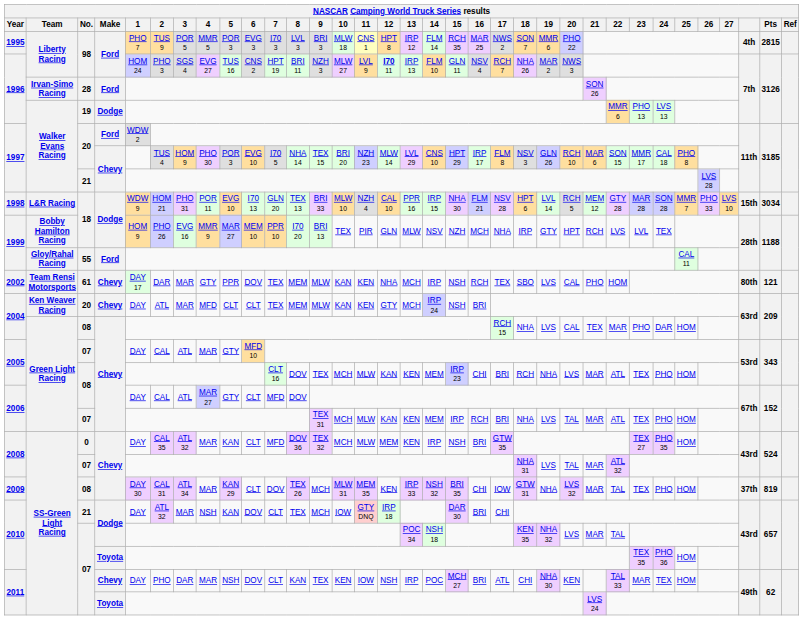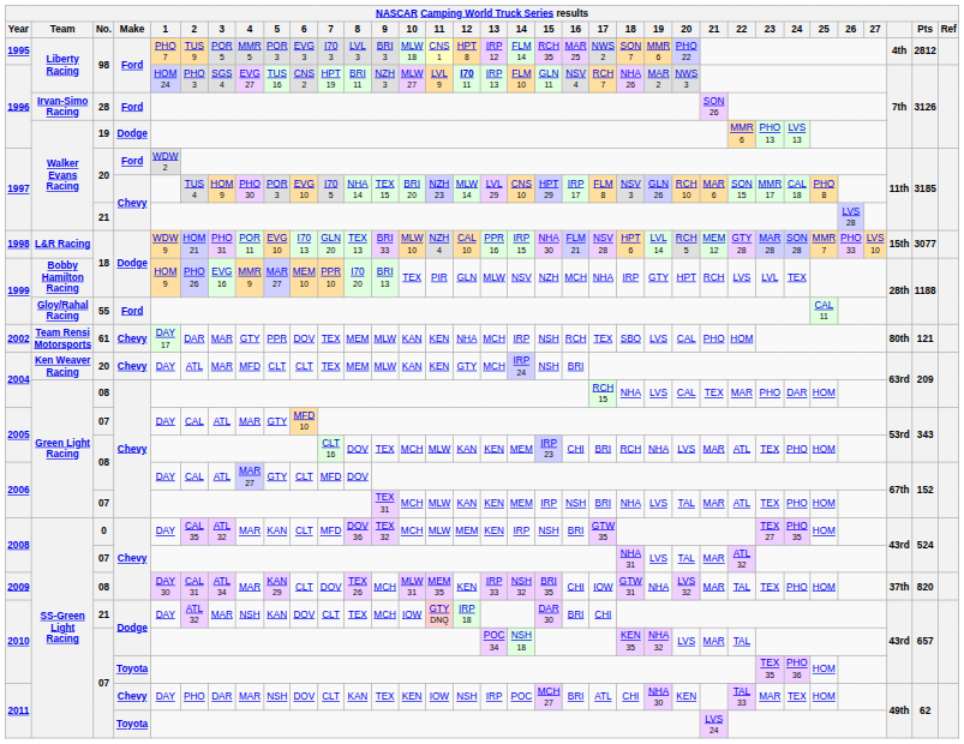 <table class="wikitable" style="text-align:center; font-size:75%">
 <tr>
 <th colspan=45><a href='#'>NASCAR</a> <a href='#'>Camping World Truck Series</a> results</th>
 </tr>
 <tr>
 <th>Year</th>
 <th>Team</th>
 <th>No.</th>
 <th>Make</th>
 <th>1</th>
 <th>2</th>
 <th>3</th>
 <th>4</th>
 <th>5</th>
 <th>6</th>
 <th>7</th>
 <th>8</th>
 <th>9</th>
 <th>10</th>
 <th>11</th>
 <th>12</th>
 <th>13</th>
 <th>14</th>
 <th>15</th>
 <th>16</th>
 <th>17</th>
 <th>18</th>
 <th>19</th>
 <th>20</th>
 <th>21</th>
 <th>22</th>
 <th>23</th>
 <th>24</th>
 <th>25</th>
 <th>26</th>
 <th>27</th>
 <th></th>
 <th>Pts</th>
 <th>Ref</th>
 </tr>
 <tr>
 <th><a href='#'>1995</a></th>
 <th rowspan=2><a href='#'>Liberty Racing</a></th>
 <th rowspan=2>98</th>
 <th rowspan=2><a href='#'>Ford</a></th>
 <td style="background:#FFDF9F;"><a href='#'>PHO</a><br><small>7</small></td>
 <td style="background:#FFDF9F;"><a href='#'>TUS</a><br><small>9</small></td>
 <td style="background:#DFDFDF;"><a href='#'>POR</a><br><small>5</small></td>
 <td style="background:#DFDFDF;"><a href='#'>MMR</a><br><small>5</small></td>
 <td style="background:#DFDFDF;"><a href='#'>POR</a><br><small>3</small></td>
 <td style="background:#DFDFDF;"><a href='#'>EVG</a><br><small>3</small></td>
 <td style="background:#DFDFDF;"><a href='#'>I70</a><br><small>3</small></td>
 <td style="background:#DFDFDF;"><a href='#'>LVL</a><br><small>3</small></td>
 <td style="background:#DFDFDF;"><a href='#'>BRI</a><br><small>3</small></td>
 <td style="background:#DFFFDF;"><a href='#'>MLW</a><br><small>18</small></td>
 <td style="background:#FFFFBF;"><a href='#'>CNS</a><br><small>1</small></td>
 <td style="background:#FFDF9F;"><a href='#'>HPT</a><br><small>8</small></td>
 <td style="background:#EFCFFF;"><a href='#'>IRP</a><br><small>12</small></td>
 <td style="background:#DFFFDF;"><a href='#'>FLM</a><br><small>14</small></td>
 <td style="background:#EFCFFF;"><a href='#'>RCH</a><br><small>35</small></td>
 <td style="background:#EFCFFF;"><a href='#'>MAR</a><br><small>25</small></td>
 <td style="background:#DFDFDF;"><a href='#'>NWS</a><br><small>2</small></td>
 <td style="background:#FFDF9F;"><a href='#'>SON</a> <br><small>7</small></td>
 <td style="background:#FFDF9F;"><a href='#'>MMR</a><br><small>6</small></td>
 <td style="background:#CFCFFF;"><a href='#'>PHO</a><br><small>22</small></td>
 <td colspan=7></td>
 <th>4th</th>
-<th>2815</th>
+<th>2812</th>
 <th></th>
 </tr>
 <tr>
 <th rowspan=3><a href='#'>1996</a></th>
 <td style="background:#CFCFFF;"><a href='#'>HOM</a><br><small>24</small></td>
 <td style="background:#DFDFDF;"><a href='#'>PHO</a><br><small>3</small></td>
 <td style="background:#DFDFDF;"><a href='#'>SGS</a><br><small>4</small></td>
 <td style="background:#EFCFFF;"><a href='#'>EVG</a><br><small>27</small></td>
 <td style="background:#DFFFDF;"><a href='#'>TUS</a><br><small>16</small></td>
 <td style="background:#DFDFDF;"><a href='#'>CNS</a><br><small>2</small></td>
 <td style="background:#DFFFDF;"><a href='#'>HPT</a><br><small>19</small></td>
 <td style="background:#DFFFDF;"><a href='#'>BRI</a><br><small>11</small></td>
 <td style="background:#DFDFDF;"><a href='#'>NZH</a><br><small>3</small></td>
 <td style="background:#EFCFFF;"><a href='#'>MLW</a><br><small>27</small></td>
 <td style="background:#FFDF9F;"><a href='#'>LVL</a><br><small>9</small></td>
 <td style="background:#DFFFDF;"><strong><a href='#'>I70</a></strong><br><small>11</small></td>
 <td style="background:#DFFFDF;"><a href='#'>IRP</a><br><small>13</small></td>
 <td style="background:#FFDF9F;"><a href='#'>FLM</a><br><small>10</small></td>
 <td style="background:#DFFFDF;"><a href='#'>GLN</a><br><small>11</small></td>
 <td style="background:#DFDFDF;"><a href='#'>NSV</a><br><small>4</small></td>
 <td style="background:#FFDF9F;"><a href='#'>RCH</a><br><small>7</small></td>
 <td style="background:#EFCFFF;"><a href='#'>NHA</a><br><small>26</small></td>
 <td style="background:#DFDFDF;"><a href='#'>MAR</a><br><small>2</small></td>
 <td style="background:#DFDFDF;"><a href='#'>NWS</a><br><small>3</small></td>
 <td colspan=7></td>
 <th rowspan=3>7th</th>
 <th rowspan=3>3126</th>
 <th rowspan=3></th>
 </tr>
 <tr>
 <th><a href='#'>Irvan-Simo Racing</a></th>
 <th>28</th>
 <th><a href='#'>Ford</a></th>
 <td colspan=20></td>
 <td style="background:#EFCFFF;"><a href='#'>SON</a><br><small>26</small></td>
 <td colspan=6></td>
 </tr>
 <tr>
 <th rowspan=4><a href='#'>Walker Evans Racing</a></th>
 <th>19</th>
 <th><a href='#'>Dodge</a></th>
 <td colspan=21></td>
 <td style="background:#FFDF9F;"><a href='#'>MMR</a><br><small>6</small></td>
 <td style="background:#DFFFDF;"><a href='#'>PHO</a><br><small>13</small></td>
 <td style="background:#DFFFDF;"><a href='#'>LVS</a><br><small>13</small></td>
 <td colspan=3></td>
 </tr>
 <tr>
 <th rowspan=3><a href='#'>1997</a></th>
 <th rowspan=2>20</th>
 <th><a href='#'>Ford</a></th>
 <td style="background:#DFDFDF;"><a href='#'>WDW</a><br><small>2</small></td>
 <td colspan=26></td>
 <th rowspan=3>11th</th>
 <th rowspan=3>3185</th>
 <th rowspan=3></th>
 </tr>
 <tr>
 <th rowspan=2><a href='#'>Chevy</a></th>
 <td></td>
 <td style="background:#DFDFDF;"><a href='#'>TUS</a><br><small>4</small></td>
 <td style="background:#FFDF9F;"><a href='#'>HOM</a><br><small>9</small></td>
 <td style="background:#EFCFFF;"><a href='#'>PHO</a><br><small>30</small></td>
 <td style="background:#DFDFDF;"><a href='#'>POR</a><br><small>3</small></td>
 <td style="background:#FFDF9F;"><a href='#'>EVG</a><br><small>10</small></td>
 <td style="background:#DFDFDF;"><a href='#'>I70</a><br><small>5</small></td>
 <td style="background:#DFFFDF;"><a href='#'>NHA</a><br><small>14</small></td>
 <td style="background:#DFFFDF;"><a href='#'>TEX</a><br><small>15</small></td>
 <td style="background:#DFFFDF;"><a href='#'>BRI</a><br><small>20</small></td>
 <td style="background:#CFCFFF;"><a href='#'>NZH</a><br><small>23</small></td>
 <td style="background:#DFFFDF;"><a href='#'>MLW</a><br><small>14</small></td>
 <td style="background:#EFCFFF;"><a href='#'>LVL</a><br><small>29</small></td>
 <td style="background:#FFDF9F;"><a href='#'>CNS</a><br><small>10</small></td>
 <td style="background:#CFCFFF;"><a href='#'>HPT</a><br><small>29</small></td>
 <td style="background:#DFFFDF;"><a href='#'>IRP</a><br><small>17</small></td>
 <td style="background:#FFDF9F;"><a href='#'>FLM</a><br><small>8</small></td>
 <td style="background:#DFDFDF;"><a href='#'>NSV</a><br><small>3</small></td>
 <td style="background:#CFCFFF;"><a href='#'>GLN</a><br><small>26</small></td>
 <td style="background:#FFDF9F;"><a href='#'>RCH</a><br><small>10</small></td>
 <td style="background:#FFDF9F;"><a href='#'>MAR</a><br><small>6</small></td>
 <td style="background:#DFFFDF;"><a href='#'>SON</a><br><small>15</small></td>
 <td style="background:#DFFFDF;"><a href='#'>MMR</a><br><small>17</small></td>
 <td style="background:#DFFFDF;"><a href='#'>CAL</a><br><small>18</small></td>
 <td style="background:#FFDF9F;"><a href='#'>PHO</a><br><small>8</small></td>
 <td colspan=2></td>
 </tr>
 <tr>
 <th>21</th>
 <td colspan=25></td>
 <td style="background:#CFCFFF;"><a href='#'>LVS</a><br><small>28</small></td>
 <td></td>
 </tr>
 <tr>
 <th><a href='#'>1998</a></th>
 <th><a href='#'>L&R Racing</a></th>
 <th rowspan=2>18</th>
 <th rowspan=2><a href='#'>Dodge</a></th>
 <td style="background:#FFDF9F;"><a href='#'>WDW</a><br><small>9</small></td>
 <td style="background:#CFCFFF;"><a href='#'>HOM</a><br><small>21</small></td>
 <td style="background:#EFCFFF;"><a href='#'>PHO</a><br><small>31</small></td>
 <td style="background:#DFFFDF;"><a href='#'>POR</a><br><small>11</small></td>
 <td style="background:#FFDF9F;"><a href='#'>EVG</a><br><small>10</small></td>
 <td style="background:#DFFFDF;"><a href='#'>I70</a><br><small>13</small></td>
 <td style="background:#DFFFDF;"><a href='#'>GLN</a><br><small>20</small></td>
 <td style="background:#DFFFDF;"><a href='#'>TEX</a><br><small>13</small></td>
 <td style="background:#EFCFFF;"><a href='#'>BRI</a><br><small>33</small></td>
 <td style="background:#FFDF9F;"><a href='#'>MLW</a><br><small>10</small></td>
 <td style="background:#DFDFDF;"><a href='#'>NZH</a><br><small>4</small></td>
 <td style="background:#FFDF9F;"><a href='#'>CAL</a><br><small>10</small></td>
 <td style="background:#DFFFDF;"><a href='#'>PPR</a><br><small>16</small></td>
 <td style="background:#DFFFDF;"><a href='#'>IRP</a><br><small>15</small></td>
 <td style="background:#EFCFFF;"><a href='#'>NHA</a><br><small>30</small></td>
 <td style="background:#CFCFFF;"><a href='#'>FLM</a><br><small>21</small></td>
 <td style="background:#EFCFFF;"><a href='#'>NSV</a><br><small>28</small></td>
 <td style="background:#FFDF9F;"><a href='#'>HPT</a><br><small>6</small></td>
 <td style="background:#DFFFDF;"><a href='#'>LVL</a><br><small>14</small></td>
 <td style="background:#DFDFDF;"><a href='#'>RCH</a><br><small>5</small></td>
 <td style="background:#DFFFDF;"><a href='#'>MEM</a><br><small>12</small></td>
 <td style="background:#EFCFFF;"><a href='#'>GTY</a><br><small>28</small></td>
 <td style="background:#CFCFFF;"><a href='#'>MAR</a><br><small>28</small></td>
 <td style="background:#CFCFFF;"><a href='#'>SON</a><br><small>28</small></td>
 <td style="background:#FFDF9F;"><a href='#'>MMR</a><br><small>7</small></td>
 <td style="background:#EFCFFF;"><a href='#'>PHO</a><br><small>33</small></td>
 <td style="background:#FFDF9F;"><a href='#'>LVS</a><br><small>10</small></td>
 <th>15th</th>
-<th>3034</th>
+<th>3077</th>
 <th></th>
 </tr>
 <tr>
 <th rowspan=2><a href='#'>1999</a></th>
 <th><a href='#'>Bobby Hamilton Racing</a></th>
 <td style="background:#FFDF9F;"><a href='#'>HOM</a><br><small>9</small></td>
 <td style="background:#CFCFFF;"><a href='#'>PHO</a><br><small>26</small></td>
 <td style="background:#DFFFDF;"><a href='#'>EVG</a><br><small>16</small></td>
 <td style="background:#FFDF9F;"><a href='#'>MMR</a><br><small>9</small></td>
 <td style="background:#CFCFFF;"><a href='#'>MAR</a><br><small>27</small></td>
 <td style="background:#FFDF9F;"><a href='#'>MEM</a><br><small>10</small></td>
 <td style="background:#FFDF9F;"><a href='#'>PPR</a><br><small>10</small></td>
 <td style="background:#DFFFDF;"><a href='#'>I70</a><br><small>20</small></td>
 <td style="background:#DFFFDF;"><a href='#'>BRI</a><br><small>13</small></td>
 <td><a href='#'>TEX</a></td>
 <td><a href='#'>PIR</a></td>
 <td><a href='#'>GLN</a></td>
 <td><a href='#'>MLW</a></td>
 <td><a href='#'>NSV</a></td>
 <td><a href='#'>NZH</a></td>
 <td><a href='#'>MCH</a></td>
 <td><a href='#'>NHA</a></td>
 <td><a href='#'>IRP</a></td>
 <td><a href='#'>GTY</a></td>
 <td><a href='#'>HPT</a></td>
 <td><a href='#'>RCH</a></td>
 <td><a href='#'>LVS</a></td>
 <td><a href='#'>LVL</a></td>
 <td><a href='#'>TEX</a></td>
 <td colspan=3></td>
 <th rowspan=2>28th</th>
 <th rowspan=2>1188</th>
 <th rowspan=2></th>
 </tr>
 <tr>
 <th><a href='#'>Gloy/Rahal Racing</a></th>
 <th>55</th>
 <th><a href='#'>Ford</a></th>
 <td colspan=24></td>
 <td style="background:#DFFFDF;"><a href='#'>CAL</a><br><small>11</small></td>
 <td colspan=2></td>
 </tr>
 <tr>
 <th><a href='#'>2002</a></th>
 <th><a href='#'>Team Rensi Motorsports</a></th>
 <th>61</th>
 <th><a href='#'>Chevy</a></th>
 <td style="background:#DFFFDF;"><a href='#'>DAY</a><br><small>17</small></td>
 <td><a href='#'>DAR</a></td>
 <td><a href='#'>MAR</a></td>
 <td><a href='#'>GTY</a></td>
 <td><a href='#'>PPR</a></td>
 <td><a href='#'>DOV</a></td>
 <td><a href='#'>TEX</a></td>
 <td><a href='#'>MEM</a></td>
 <td><a href='#'>MLW</a></td>
 <td><a href='#'>KAN</a></td>
 <td><a href='#'>KEN</a></td>
 <td><a href='#'>NHA</a></td>
 <td><a href='#'>MCH</a></td>
 <td><a href='#'>IRP</a></td>
 <td><a href='#'>NSH</a></td>
 <td><a href='#'>RCH</a></td>
 <td><a href='#'>TEX</a></td>
 <td><a href='#'>SBO</a></td>
 <td><a href='#'>LVS</a></td>
 <td><a href='#'>CAL</a></td>
 <td><a href='#'>PHO</a></td>
 <td><a href='#'>HOM</a></td>
 <td colspan=5></td>
 <th>80th</th>
 <th>121</th>
 <th></th>
 </tr>
 <tr>
 <th rowspan=2><a href='#'>2004</a></th>
 <th><a href='#'>Ken Weaver Racing</a></th>
 <th>20</th>
 <th><a href='#'>Chevy</a></th>
 <td><a href='#'>DAY</a></td>
 <td><a href='#'>ATL</a></td>
 <td><a href='#'>MAR</a></td>
 <td><a href='#'>MFD</a></td>
 <td><a href='#'>CLT</a></td>
 <td><a href='#'>CLT</a></td>
 <td><a href='#'>TEX</a></td>
 <td><a href='#'>MEM</a></td>
 <td><a href='#'>MLW</a></td>
 <td><a href='#'>KAN</a></td>
 <td><a href='#'>KEN</a></td>
 <td><a href='#'>GTY</a></td>
 <td><a href='#'>MCH</a></td>
 <td style="background:#CFCFFF;"><a href='#'>IRP</a><br><small>24</small></td>
 <td><a href='#'>NSH</a></td>
 <td><a href='#'>BRI</a></td>
 <td colspan=11></td>
 <th rowspan=2>63rd</th>
 <th rowspan=2>209</th>
 <th rowspan=2></th>
 </tr>
 <tr>
 <th rowspan=5><a href='#'>Green Light Racing</a></th>
 <th>08</th>
 <th rowspan=5><a href='#'>Chevy</a></th>
 <td colspan=16></td>
 <td style="background:#DFFFDF;"><a href='#'>RCH</a><br><small>15</small></td>
 <td><a href='#'>NHA</a></td>
 <td><a href='#'>LVS</a></td>
 <td><a href='#'>CAL</a></td>
 <td><a href='#'>TEX</a></td>
 <td><a href='#'>MAR</a></td>
 <td><a href='#'>PHO</a></td>
 <td><a href='#'>DAR</a></td>
 <td><a href='#'>HOM</a></td>
 <td colspan=2></td>
 </tr>
 <tr>
 <th rowspan=2><a href='#'>2005</a></th>
 <th>07</th>
 <td><a href='#'>DAY</a></td>
 <td><a href='#'>CAL</a></td>
 <td><a href='#'>ATL</a></td>
 <td><a href='#'>MAR</a></td>
 <td><a href='#'>GTY</a></td>
 <td style="background:#FFDF9F;"><a href='#'>MFD</a><br><small>10</small></td>
 <td colspan=21></td>
 <th rowspan=2>53rd</th>
 <th rowspan=2>343</th>
 <th rowspan=2></th>
 </tr>
 <tr>
 <th rowspan=2>08</th>
 <td colspan=6></td>
 <td style="background:#DFFFDF;"><a href='#'>CLT</a><br><small>16</small></td>
 <td><a href='#'>DOV</a></td>
 <td><a href='#'>TEX</a></td>
 <td><a href='#'>MCH</a></td>
 <td><a href='#'>MLW</a></td>
 <td><a href='#'>KAN</a></td>
 <td><a href='#'>KEN</a></td>
 <td><a href='#'>MEM</a></td>
 <td style="background:#CFCFFF;"><a href='#'>IRP</a><br><small>23</small></td>
 <td><a href='#'>CHI</a></td>
 <td><a href='#'>BRI</a></td>
 <td><a href='#'>RCH</a></td>
 <td><a href='#'>NHA</a></td>
 <td><a href='#'>LVS</a></td>
 <td><a href='#'>MAR</a></td>
 <td><a href='#'>ATL</a></td>
 <td><a href='#'>TEX</a></td>
 <td><a href='#'>PHO</a></td>
 <td><a href='#'>HOM</a></td>
 <td colspan=2></td>
 </tr>
 <tr>
 <th rowspan=2><a href='#'>2006</a></th>
 <td><a href='#'>DAY</a></td>
 <td><a href='#'>CAL</a></td>
 <td><a href='#'>ATL</a></td>
 <td style="background:#CFCFFF;"><a href='#'>MAR</a><br><small>27</small></td>
 <td><a href='#'>GTY</a></td>
 <td><a href='#'>CLT</a></td>
 <td><a href='#'>MFD</a></td>
 <td><a href='#'>DOV</a></td>
 <td colspan=19></td>
 <th rowspan=2>67th</th>
 <th rowspan=2>152</th>
 <th rowspan=2></th>
 </tr>
 <tr>
 <th>07</th>
 <td colspan=8></td>
 <td style="background:#EFCFFF;"><a href='#'>TEX</a><br><small>31</small></td>
 <td><a href='#'>MCH</a></td>
 <td><a href='#'>MLW</a></td>
 <td><a href='#'>KAN</a></td>
 <td><a href='#'>KEN</a></td>
 <td><a href='#'>MEM</a></td>
 <td><a href='#'>IRP</a></td>
-<td><a href='#'>RCH</a></td>
+<td><a href='#'>NSH</a></td>
 <td><a href='#'>BRI</a></td>
 <td><a href='#'>NHA</a></td>
 <td><a href='#'>LVS</a></td>
 <td><a href='#'>TAL</a></td>
 <td><a href='#'>MAR</a></td>
 <td><a href='#'>ATL</a></td>
 <td><a href='#'>TEX</a></td>
 <td><a href='#'>PHO</a></td>
 <td><a href='#'>HOM</a></td>
 <td colspan=2></td>
 </tr>
 <tr>
 <th rowspan=2><a href='#'>2008</a></th>
 <th rowspan=8><a href='#'>SS-Green Light Racing</a></th>
 <th>0</th>
 <th rowspan=3><a href='#'>Chevy</a></th>
 <td><a href='#'>DAY</a></td>
 <td style="background:#EFCFFF;"><a href='#'>CAL</a><br><small>35</small></td>
 <td style="background:#EFCFFF;"><a href='#'>ATL</a><br><small>32</small></td>
 <td><a href='#'>MAR</a></td>
 <td><a href='#'>KAN</a></td>
 <td><a href='#'>CLT</a></td>
 <td><a href='#'>MFD</a></td>
 <td style="background:#EFCFFF;"><a href='#'>DOV</a><br><small>36</small></td>
 <td style="background:#EFCFFF;"><a href='#'>TEX</a><br><small>32</small></td>
 <td><a href='#'>MCH</a></td>
 <td><a href='#'>MLW</a></td>
 <td><a href='#'>MEM</a></td>
 <td><a href='#'>KEN</a></td>
 <td><a href='#'>IRP</a></td>
 <td><a href='#'>NSH</a></td>
 <td><a href='#'>BRI</a></td>
 <td style="background:#EFCFFF;"><a href='#'>GTW</a><br><small>35</small></td>
 <td colspan=5></td>
 <td style="background:#EFCFFF;"><a href='#'>TEX</a><br><small>27</small></td>
 <td style="background:#EFCFFF;"><a href='#'>PHO</a><br><small>35</small></td>
 <td><a href='#'>HOM</a></td>
 <td colspan=2></td>
 <th rowspan=2>43rd</th>
 <th rowspan=2>524</th>
 <th rowspan=2></th>
 </tr>
 <tr>
 <th>07</th>
 <td colspan=17></td>
 <td style="background:#EFCFFF;"><a href='#'>NHA</a><br><small>31</small></td>
 <td><a href='#'>LVS</a></td>
 <td><a href='#'>TAL</a></td>
 <td><a href='#'>MAR</a></td>
 <td style="background:#EFCFFF;"><a href='#'>ATL</a><br><small>32</small></td>
 <td colspan=5></td>
 </tr>
 <tr>
 <th><a href='#'>2009</a></th>
 <th>08</th>
 <td style="background:#EFCFFF;"><a href='#'>DAY</a><br><small>30</small></td>
 <td style="background:#EFCFFF;"><a href='#'>CAL</a><br><small>31</small></td>
 <td style="background:#EFCFFF;"><a href='#'>ATL</a><br><small>34</small></td>
 <td><a href='#'>MAR</a></td>
 <td style="background:#EFCFFF;"><a href='#'>KAN</a><br><small>29</small></td>
 <td><a href='#'>CLT</a></td>
 <td><a href='#'>DOV</a></td>
 <td style="background:#EFCFFF;"><a href='#'>TEX</a><br><small>26</small></td>
 <td><a href='#'>MCH</a></td>
 <td style="background:#EFCFFF;"><a href='#'>MLW</a><br><small>31</small></td>
 <td style="background:#EFCFFF;"><a href='#'>MEM</a><br><small>35</small></td>
 <td><a href='#'>KEN</a></td>
 <td style="background:#EFCFFF;"><a href='#'>IRP</a><br><small>33</small></td>
 <td style="background:#EFCFFF;"><a href='#'>NSH</a><br><small>32</small></td>
 <td style="background:#EFCFFF;"><a href='#'>BRI</a><br><small>35</small></td>
 <td><a href='#'>CHI</a></td>
 <td><a href='#'>IOW</a></td>
 <td style="background:#EFCFFF;"><a href='#'>GTW</a><br><small>31</small></td>
 <td><a href='#'>NHA</a></td>
 <td style="background:#EFCFFF;"><a href='#'>LVS</a><br><small>32</small></td>
 <td><a href='#'>MAR</a></td>
 <td><a href='#'>TAL</a></td>
 <td><a href='#'>TEX</a></td>
 <td><a href='#'>PHO</a></td>
 <td><a href='#'>HOM</a></td>
 <td colspan=2></td>
 <th>37th</th>
-<th>819</th>
+<th>820</th>
 <th></th>
 </tr>
 <tr>
 <th rowspan=3><a href='#'>2010</a></th>
 <th>21</th>
 <th rowspan=2><a href='#'>Dodge</a></th>
 <td><a href='#'>DAY</a></td>
 <td style="background:#EFCFFF;"><a href='#'>ATL</a><br><small>32</small></td>
 <td><a href='#'>MAR</a></td>
 <td><a href='#'>NSH</a></td>
 <td><a href='#'>KAN</a></td>
 <td><a href='#'>DOV</a></td>
 <td><a href='#'>CLT</a></td>
 <td><a href='#'>TEX</a></td>
 <td><a href='#'>MCH</a></td>
 <td><a href='#'>IOW</a></td>
 <td style="background:#FFCFCF;"><a href='#'>GTY</a><br><small>DNQ</small></td>
 <td style="background:#DFFFDF;"><a href='#'>IRP</a><br><small>18</small></td>
 <td colspan=2></td>
 <td style="background:#EFCFFF;"><a href='#'>DAR</a><br><small>30</small></td>
 <td><a href='#'>BRI</a></td>
 <td><a href='#'>CHI</a></td>
 <td colspan=10></td>
 <th rowspan=3>43rd</th>
 <th rowspan=3>657</th>
 <th rowspan=3></th>
 </tr>
 <tr>
 <th rowspan=4>07</th>
 <td colspan=12></td>
 <td style="background:#EFCFFF;"><a href='#'>POC</a><br><small>34</small></td>
 <td style="background:#DFFFDF;"><a href='#'>NSH</a><br><small>18</small></td>
 <td colspan=3></td>
 <td style="background:#EFCFFF;"><a href='#'>KEN</a><br><small>35</small></td>
 <td style="background:#EFCFFF;"><a href='#'>NHA</a><br><small>32</small></td>
 <td><a href='#'>LVS</a></td>
 <td><a href='#'>MAR</a></td>
 <td><a href='#'>TAL</a></td>
 <td colspan=5></td>
 </tr>
 <tr>
 <th><a href='#'>Toyota</a></th>
 <td colspan=22></td>
 <td style="background:#EFCFFF;"><a href='#'>TEX</a><br><small>35</small></td>
 <td style="background:#EFCFFF;"><a href='#'>PHO</a><br><small>36</small></td>
 <td><a href='#'>HOM</a></td>
 <td colspan=2></td>
 </tr>
 <tr>
 <th rowspan=2><a href='#'>2011</a></th>
 <th><a href='#'>Chevy</a></th>
 <td><a href='#'>DAY</a></td>
 <td><a href='#'>PHO</a></td>
 <td><a href='#'>DAR</a></td>
 <td><a href='#'>MAR</a></td>
 <td><a href='#'>NSH</a></td>
 <td><a href='#'>DOV</a></td>
 <td><a href='#'>CLT</a></td>
 <td><a href='#'>KAN</a></td>
 <td><a href='#'>TEX</a></td>
 <td><a href='#'>KEN</a></td>
 <td><a href='#'>IOW</a></td>
 <td><a href='#'>NSH</a></td>
 <td><a href='#'>IRP</a></td>
 <td><a href='#'>POC</a></td>
 <td style="background:#EFCFFF;"><a href='#'>MCH</a><br><small>27</small></td>
 <td><a href='#'>BRI</a></td>
 <td><a href='#'>ATL</a></td>
 <td><a href='#'>CHI</a></td>
 <td style="background:#EFCFFF;"><a href='#'>NHA</a><br><small>30</small></td>
 <td><a href='#'>KEN</a></td>
 <td></td>
 <td style="background:#EFCFFF;"><a href='#'>TAL</a><br><small>33</small></td>
 <td><a href='#'>MAR</a></td>
 <td><a href='#'>TEX</a></td>
 <td><a href='#'>HOM</a></td>
 <td colspan=2></td>
 <th rowspan=2>49th</th>
 <th rowspan=2>62</th>
 <th rowspan=2></th>
 </tr>
 <tr>
 <th><a href='#'>Toyota</a></th>
 <td colspan=20></td>
 <td style="background:#EFCFFF;"><a href='#'>LVS</a><br><small>24</small></td>
 <td colspan=6></td>
 </tr>
 </table>
